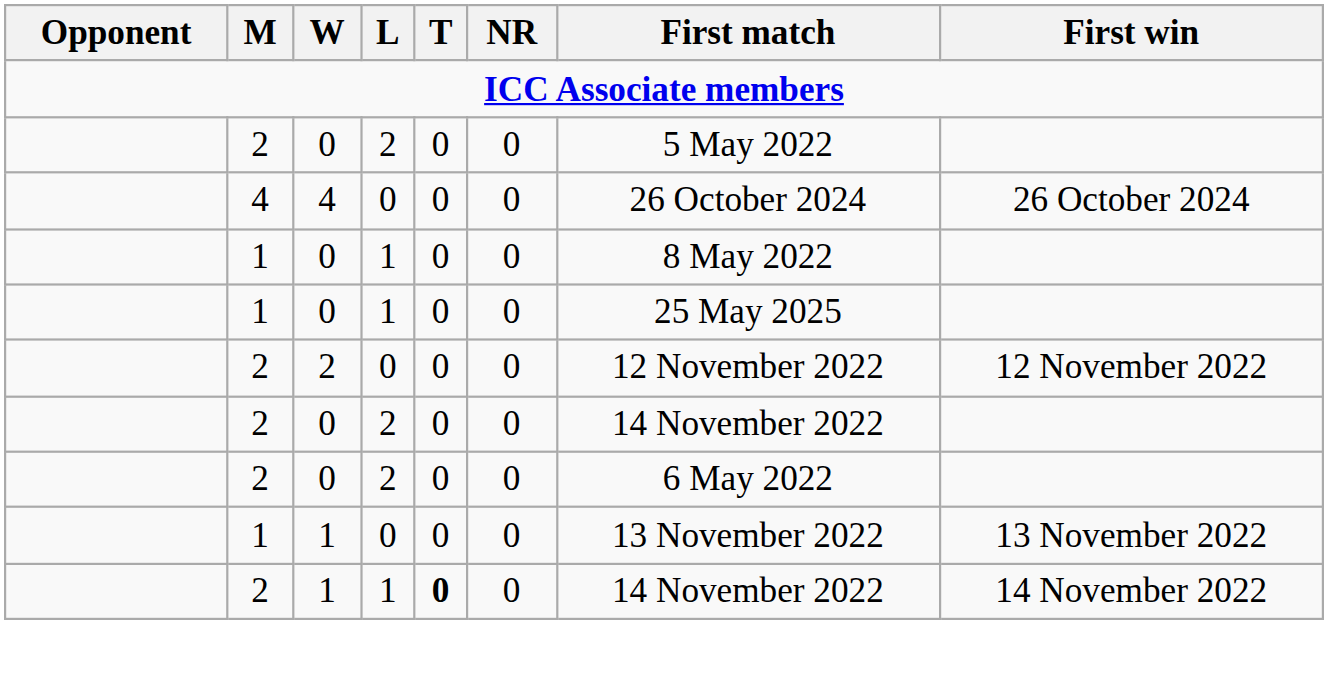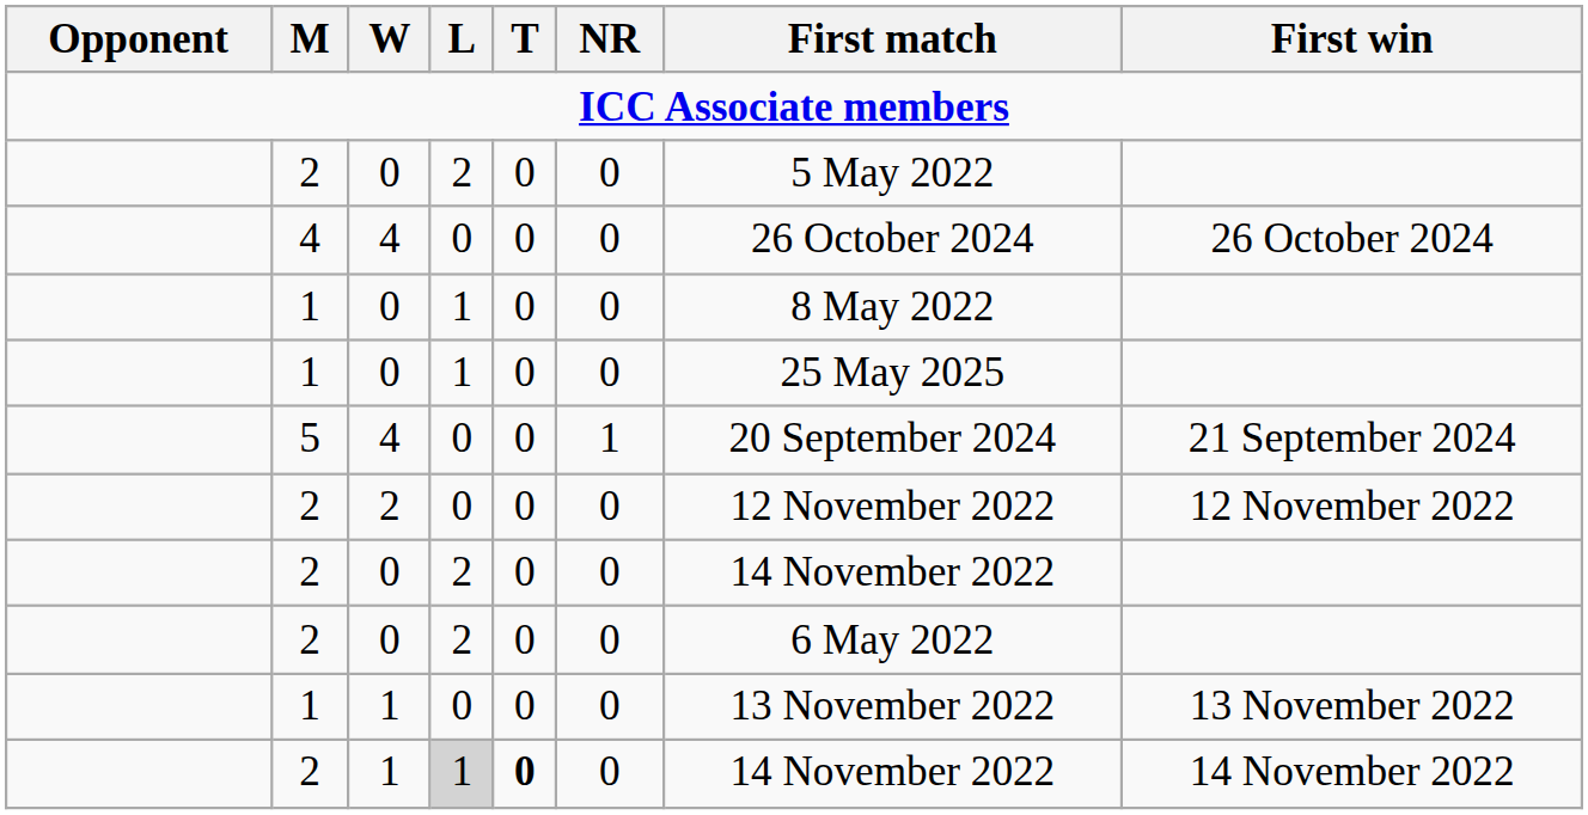 <table class="wikitable" style="text-align: center; width: 600px;">
 <tr>
 <th>Opponent</th>
 <th>M</th>
 <th>W</th>
 <th>L</th>
 <th>T</th>
 <th>NR</th>
 <th>First match</th>
 <th>First win</th>
 </tr>
 <tr>
 <td colspan="8" style="text-align: center;"><strong><a href='#'>ICC Associate members</a></strong></td>
 </tr>
 <tr>
 <td align=left></td>
 <td>2</td>
 <td>0</td>
 <td>2</td>
 <td>0</td>
 <td>0</td>
 <td>5 May 2022</td>
 <td></td>
 </tr>
 <tr>
 <td align=left></td>
 <td>4</td>
 <td>4</td>
 <td>0</td>
 <td>0</td>
 <td>0</td>
 <td>26 October 2024</td>
 <td>26 October 2024</td>
 </tr>
 <tr>
 <td align=left></td>
 <td>1</td>
 <td>0</td>
 <td>1</td>
 <td>0</td>
 <td>0</td>
 <td>8 May 2022</td>
 <td></td>
 </tr>
 <tr>
 <td align=left></td>
 <td>1</td>
 <td>0</td>
 <td>1</td>
 <td>0</td>
 <td>0</td>
 <td>25 May 2025</td>
 <td></td>
 </tr>
 <tr>
 <td align=left></td>
+<td>5</td>
+<td>4</td>
+<td>0</td>
+<td>0</td>
+<td>1</td>
+<td>20 September 2024</td>
+<td>21 September 2024</td>
+</tr>
+<tr>
+<td align=left></td>
 <td>2</td>
 <td>2</td>
 <td>0</td>
 <td>0</td>
 <td>0</td>
 <td>12 November 2022</td>
 <td>12 November 2022</td>
 </tr>
 <tr>
 <td align=left></td>
 <td>2</td>
 <td>0</td>
 <td>2</td>
 <td>0</td>
 <td>0</td>
 <td>14 November 2022</td>
 <td></td>
 </tr>
 <tr>
 <td align=left></td>
 <td>2</td>
 <td>0</td>
 <td>2</td>
 <td>0</td>
 <td>0</td>
 <td>6 May 2022</td>
 <td></td>
 </tr>
 <tr>
 <td align=left></td>
 <td>1</td>
 <td>1</td>
 <td>0</td>
 <td>0</td>
 <td>0</td>
 <td>13 November 2022</td>
 <td>13 November 2022</td>
 </tr>
 <tr>
 <td align=left></td>
 <td>2</td>
 <td>1</td>
-<td>1</td>
+<td style="background: lightgrey;">1</td>
 <td><strong>0</strong></td>
 <td>0</td>
 <td>14 November 2022</td>
 <td>14 November 2022</td>
 </tr>
 </table>
